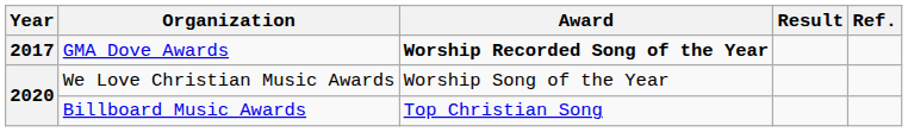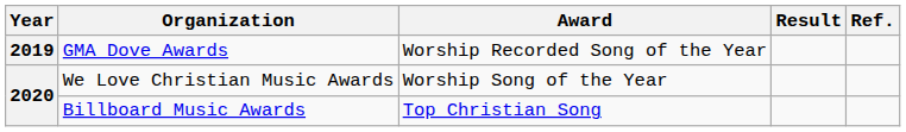 <table class="wikitable plainrowheaders">
 <tr>
 <th>Year</th>
 <th>Organization</th>
 <th>Award</th>
 <th>Result</th>
 <th>Ref.</th>
 </tr>
 <tr>
-<th scope="row">2017</th>
+<th scope="row">2019</th>
 <td><a href='#'>GMA Dove Awards</a></td>
-<td><strong>Worship Recorded Song of the Year</strong></td>
+<td>Worship Recorded Song of the Year</td>
 <td></td>
 <td style="text-align:center;"></td>
 </tr>
 <tr>
 <th scope="row" rowspan="2">2020</th>
 <td>We Love Christian Music Awards</td>
 <td>Worship Song of the Year</td>
 <td></td>
 <td style="text-align:center;"></td>
 </tr>
 <tr>
 <td><a href='#'>Billboard Music Awards</a></td>
 <td><a href='#'>Top Christian Song</a></td>
 <td></td>
 <td style="text-align:center;"></td>
 </tr>
 </table>
